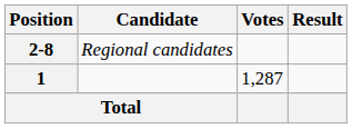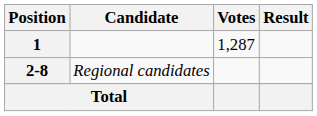 <table class="wikitable sortable col3right">
 <tr>
 <th scope="col">Position</th>
 <th scope="col">Candidate</th>
 <th scope="col">Votes</th>
 <th scope="col">Result</th>
 </tr>
 <tr>
+<th scope="row">1</th>
+<td></td>
+<td>1,287</td>
+<td></td>
+</tr>
+<tr>
 <th scope="row">2-8</th>
 <td><em>Regional candidates</em></td>
 <td></td>
-<td></td>
-</tr>
-<tr>
-<th scope="row">1</th>
-<td></td>
-<td>1,287</td>
 <td></td>
 </tr>
 <tr>
 </tr>
 <tr class="sortbottom">
 <th scope="row" colspan="2">Total</th>
 <th></th>
 <th></th>
 </tr>
 </table>
